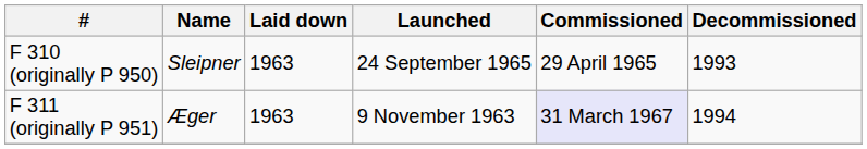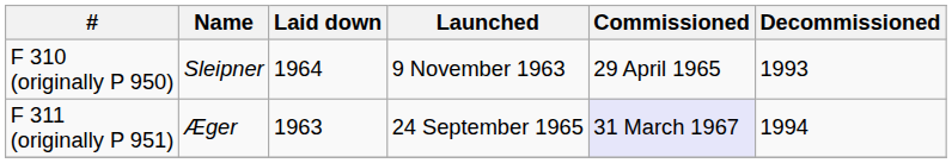 <table class="wikitable">
 <tr>
 <th>#</th>
 <th>Name</th>
 <th>Laid down</th>
 <th>Launched</th>
 <th>Commissioned</th>
 <th>Decommissioned</th>
 </tr>
 <tr>
 <td>F 310<br>(originally P 950)</td>
 <td><em>Sleipner</em></td>
-<td>1963</td>
-<td>24 September 1965</td>
+<td>1964</td>
+<td>9 November 1963</td>
 <td>29 April 1965</td>
 <td>1993</td>
 </tr>
 <tr>
 <td>F 311<br>(originally P 951)</td>
 <td><em>Æger</em></td>
 <td>1963</td>
-<td>9 November 1963</td>
+<td>24 September 1965</td>
 <td style="background: lavender;">31 March 1967</td>
 <td>1994</td>
 </tr>
 <tr>
 </tr>
 </table>
